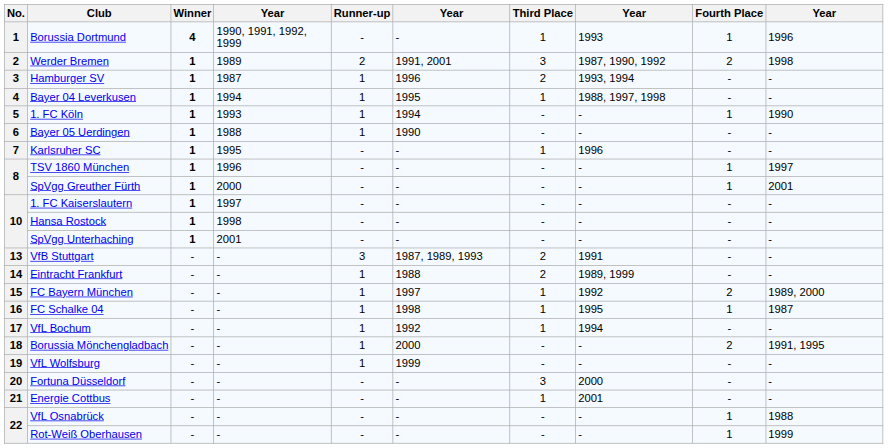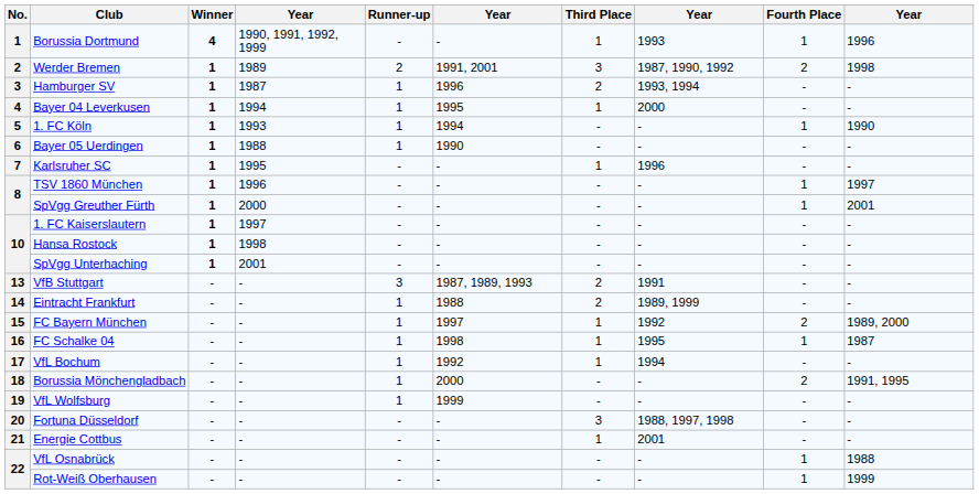 <table class="wikitable zebra" style="background-color:#F4FAFF">
 <tr class="hintergrundfarbe5">
 <th>No.</th>
 <th style=>Club</th>
 <th>Winner</th>
 <th style="width:160px">Year</th>
 <th>Runner-up</th>
 <th style="width:160px">Year</th>
 <th>Third Place</th>
 <th style="width:160px">Year</th>
 <th>Fourth Place</th>
 <th style="width:160px">Year</th>
 </tr>
 <tr>
 <th>1</th>
 <td><a href='#'>Borussia Dortmund</a></td>
 <td style="text-align:center"><strong>4</strong></td>
 <td>1990, 1991, 1992, 1999</td>
 <td style="text-align:center">-</td>
 <td>-</td>
 <td style="text-align:center">1</td>
 <td>1993</td>
 <td style="text-align:center">1</td>
 <td>1996</td>
 </tr>
 <tr>
 <th>2</th>
 <td><a href='#'>Werder Bremen</a></td>
 <td style="text-align:center"><strong>1</strong></td>
 <td>1989</td>
 <td style="text-align:center">2</td>
 <td>1991, 2001</td>
 <td style="text-align:center">3</td>
 <td>1987, 1990, 1992</td>
 <td style="text-align:center">2</td>
 <td>1998</td>
 </tr>
 <tr>
 <th>3</th>
 <td><a href='#'>Hamburger SV</a></td>
 <td style="text-align:center"><strong>1</strong></td>
 <td>1987</td>
 <td style="text-align:center">1</td>
 <td>1996</td>
 <td style="text-align:center">2</td>
 <td>1993, 1994</td>
 <td style="text-align:center">-</td>
 <td>-</td>
 </tr>
 <tr>
 <th>4</th>
 <td><a href='#'>Bayer 04 Leverkusen</a></td>
 <td style="text-align:center"><strong>1</strong></td>
 <td>1994</td>
 <td style="text-align:center">1</td>
 <td>1995</td>
 <td style="text-align:center">1</td>
-<td>1988, 1997, 1998</td>
+<td>2000</td>
 <td style="text-align:center">-</td>
 <td>-</td>
 </tr>
 <tr>
 <th>5</th>
 <td><a href='#'>1. FC Köln</a></td>
 <td style="text-align:center"><strong>1</strong></td>
 <td>1993</td>
 <td style="text-align:center">1</td>
 <td>1994</td>
 <td style="text-align:center">-</td>
 <td>-</td>
 <td style="text-align:center">1</td>
 <td>1990</td>
 </tr>
 <tr>
 <th>6</th>
 <td><a href='#'>Bayer 05 Uerdingen</a></td>
 <td style="text-align:center"><strong>1</strong></td>
 <td>1988</td>
 <td style="text-align:center">1</td>
 <td>1990</td>
 <td style="text-align:center">-</td>
 <td>-</td>
 <td style="text-align:center">-</td>
 <td>-</td>
 </tr>
 <tr>
 <th>7</th>
 <td><a href='#'>Karlsruher SC</a></td>
 <td style="text-align:center"><strong>1</strong></td>
 <td>1995</td>
 <td style="text-align:center">-</td>
 <td>-</td>
 <td style="text-align:center">1</td>
 <td>1996</td>
 <td style="text-align:center">-</td>
 <td>-</td>
 </tr>
 <tr>
 <th rowspan="2">8</th>
 <td><a href='#'>TSV 1860 München</a></td>
 <td style="text-align:center"><strong>1</strong></td>
 <td>1996</td>
 <td style="text-align:center">-</td>
 <td>-</td>
 <td style="text-align:center">-</td>
 <td>-</td>
 <td style="text-align:center">1</td>
 <td>1997</td>
 </tr>
 <tr>
 <td><a href='#'>SpVgg Greuther Fürth</a></td>
 <td style="text-align:center"><strong>1</strong></td>
 <td>2000</td>
 <td style="text-align:center">-</td>
 <td>-</td>
 <td style="text-align:center">-</td>
 <td>-</td>
 <td style="text-align:center">1</td>
 <td>2001</td>
 </tr>
 <tr>
 <th rowspan="3">10</th>
 <td><a href='#'>1. FC Kaiserslautern</a></td>
 <td style="text-align:center"><strong>1</strong></td>
 <td>1997</td>
 <td style="text-align:center">-</td>
 <td>-</td>
 <td style="text-align:center">-</td>
 <td>-</td>
 <td style="text-align:center">-</td>
 <td>-</td>
 </tr>
 <tr>
 <td><a href='#'>Hansa Rostock</a></td>
 <td style="text-align:center"><strong>1</strong></td>
 <td>1998</td>
 <td style="text-align:center">-</td>
 <td>-</td>
 <td style="text-align:center">-</td>
 <td>-</td>
 <td style="text-align:center">-</td>
 <td>-</td>
 </tr>
 <tr>
 <td><a href='#'>SpVgg Unterhaching</a></td>
 <td style="text-align:center"><strong>1</strong></td>
 <td>2001</td>
 <td style="text-align:center">-</td>
 <td>-</td>
 <td style="text-align:center">-</td>
 <td>-</td>
 <td style="text-align:center">-</td>
 <td>-</td>
 </tr>
 <tr>
 <th>13</th>
 <td><a href='#'>VfB Stuttgart</a></td>
 <td style="text-align:center">-</td>
 <td>-</td>
 <td style="text-align:center">3</td>
 <td>1987, 1989, 1993</td>
 <td style="text-align:center">2</td>
 <td>1991</td>
 <td style="text-align:center">-</td>
 <td>-</td>
 </tr>
 <tr>
 <th>14</th>
 <td><a href='#'>Eintracht Frankfurt</a></td>
 <td style="text-align:center">-</td>
 <td>-</td>
 <td style="text-align:center">1</td>
 <td>1988</td>
 <td style="text-align:center">2</td>
 <td>1989, 1999</td>
 <td style="text-align:center">-</td>
 <td>-</td>
 </tr>
 <tr>
 <th>15</th>
 <td><a href='#'>FC Bayern München</a></td>
 <td style="text-align:center">-</td>
 <td>-</td>
 <td style="text-align:center">1</td>
 <td>1997</td>
 <td style="text-align:center">1</td>
 <td>1992</td>
 <td style="text-align:center">2</td>
 <td>1989, 2000</td>
 </tr>
 <tr>
 <th>16</th>
 <td><a href='#'>FC Schalke 04</a></td>
 <td style="text-align:center">-</td>
 <td>-</td>
 <td style="text-align:center">1</td>
 <td>1998</td>
 <td style="text-align:center">1</td>
 <td>1995</td>
 <td style="text-align:center">1</td>
 <td>1987</td>
 </tr>
 <tr>
 <th>17</th>
 <td><a href='#'>VfL Bochum</a></td>
 <td style="text-align:center">-</td>
 <td>-</td>
 <td style="text-align:center">1</td>
 <td>1992</td>
 <td style="text-align:center">1</td>
 <td>1994</td>
 <td style="text-align:center">-</td>
 <td>-</td>
 </tr>
 <tr>
 <th>18</th>
 <td><a href='#'>Borussia Mönchengladbach</a></td>
 <td style="text-align:center">-</td>
 <td>-</td>
 <td style="text-align:center">1</td>
 <td>2000</td>
 <td style="text-align:center">-</td>
 <td>-</td>
 <td style="text-align:center">2</td>
 <td>1991, 1995</td>
 </tr>
 <tr>
 <th>19</th>
 <td><a href='#'>VfL Wolfsburg</a></td>
 <td style="text-align:center">-</td>
 <td>-</td>
 <td style="text-align:center">1</td>
 <td>1999</td>
 <td style="text-align:center">-</td>
 <td>-</td>
 <td style="text-align:center">-</td>
 <td>-</td>
 </tr>
 <tr>
 <th>20</th>
 <td><a href='#'>Fortuna Düsseldorf</a></td>
 <td style="text-align:center">-</td>
 <td>-</td>
 <td style="text-align:center">-</td>
 <td>-</td>
 <td style="text-align:center">3</td>
-<td>2000</td>
+<td>1988, 1997, 1998</td>
 <td style="text-align:center">-</td>
 <td>-</td>
 </tr>
 <tr>
 <th>21</th>
 <td><a href='#'>Energie Cottbus</a></td>
 <td style="text-align:center">-</td>
 <td>-</td>
 <td style="text-align:center">-</td>
 <td>-</td>
 <td style="text-align:center">1</td>
 <td>2001</td>
 <td style="text-align:center">-</td>
 <td>-</td>
 </tr>
 <tr>
 <th rowspan="2">22</th>
 <td><a href='#'>VfL Osnabrück</a></td>
 <td style="text-align:center">-</td>
 <td>-</td>
 <td style="text-align:center">-</td>
 <td>-</td>
 <td style="text-align:center">-</td>
 <td>-</td>
 <td style="text-align:center">1</td>
 <td>1988</td>
 </tr>
 <tr>
 <td><a href='#'>Rot-Weiß Oberhausen</a></td>
 <td style="text-align:center">-</td>
 <td>-</td>
 <td style="text-align:center">-</td>
 <td>-</td>
 <td style="text-align:center">-</td>
 <td>-</td>
 <td style="text-align:center">1</td>
 <td>1999</td>
 </tr>
 </table>
